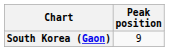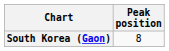 <table class="wikitable plainrowheaders">
 <tr>
 <th>Chart</th>
 <th>Peak<br>position</th>
 </tr>
 <tr>
 <th scope="row">South Korea (<a href='#'>Gaon</a>)</th>
-<td align="center">9</td>
+<td align="center">8</td>
 </tr>
 </table>
